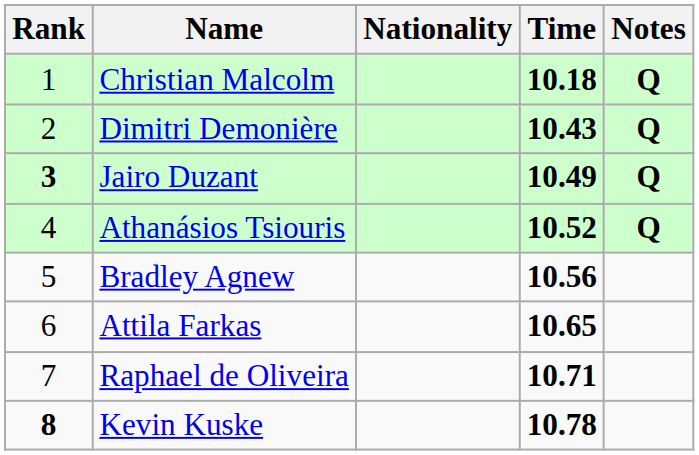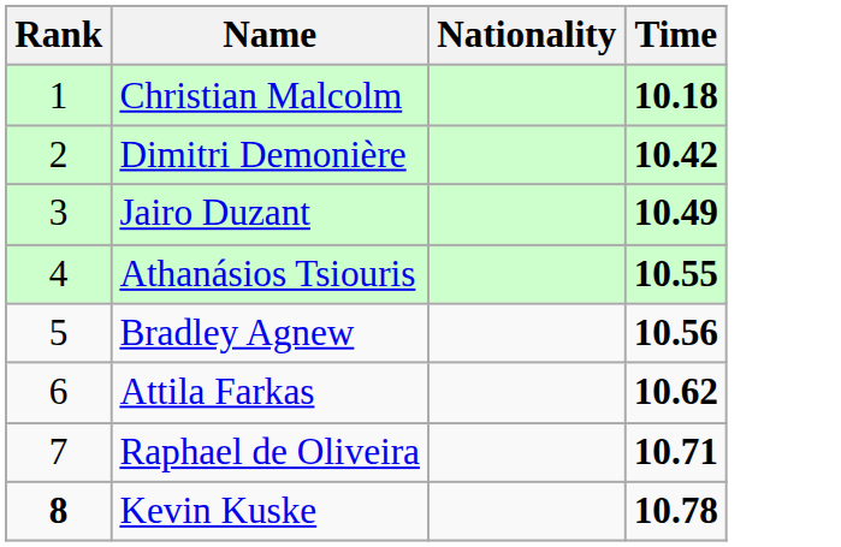 <table class="wikitable sortable" style="text-align:center">
 <tr>
 <th>Rank</th>
 <th>Name</th>
 <th>Nationality</th>
 <th>Time</th>
-<th>Notes</th>
 </tr>
 <tr bgcolor=ccffcc>
 <td>1</td>
 <td align=left><a href='#'>Christian Malcolm</a></td>
 <td align=left></td>
 <td><strong>10.18</strong></td>
-<td><strong>Q</strong></td>
 </tr>
 <tr bgcolor=ccffcc>
 <td>2</td>
 <td align=left><a href='#'>Dimitri Demonière</a></td>
 <td align=left></td>
-<td><strong>10.43</strong></td>
-<td><strong>Q</strong></td>
+<td><strong>10.42</strong></td>
 </tr>
 <tr bgcolor=ccffcc>
-<td><strong>3</strong></td>
+<td>3</td>
 <td align=left><a href='#'>Jairo Duzant</a></td>
 <td align=left></td>
 <td><strong>10.49</strong></td>
-<td><strong>Q</strong></td>
 </tr>
 <tr bgcolor=ccffcc>
 <td>4</td>
 <td align=left><a href='#'>Athanásios Tsiouris</a></td>
 <td align=left></td>
-<td><strong>10.52</strong></td>
-<td><strong>Q</strong></td>
+<td><strong>10.55</strong></td>
 </tr>
 <tr>
 <td>5</td>
 <td align=left><a href='#'>Bradley Agnew</a></td>
 <td align=left></td>
 <td><strong>10.56</strong></td>
-<td></td>
 </tr>
 <tr>
 <td>6</td>
 <td align=left><a href='#'>Attila Farkas</a></td>
 <td align=left></td>
-<td><strong>10.65</strong></td>
-<td></td>
+<td><strong>10.62</strong></td>
 </tr>
 <tr>
 <td>7</td>
 <td align=left><a href='#'>Raphael de Oliveira</a></td>
 <td align=left></td>
 <td><strong>10.71</strong></td>
-<td></td>
 </tr>
 <tr>
 <td><strong>8</strong></td>
 <td align=left><a href='#'>Kevin Kuske</a></td>
 <td align=left></td>
 <td><strong>10.78</strong></td>
-<td></td>
 </tr>
 </table>
